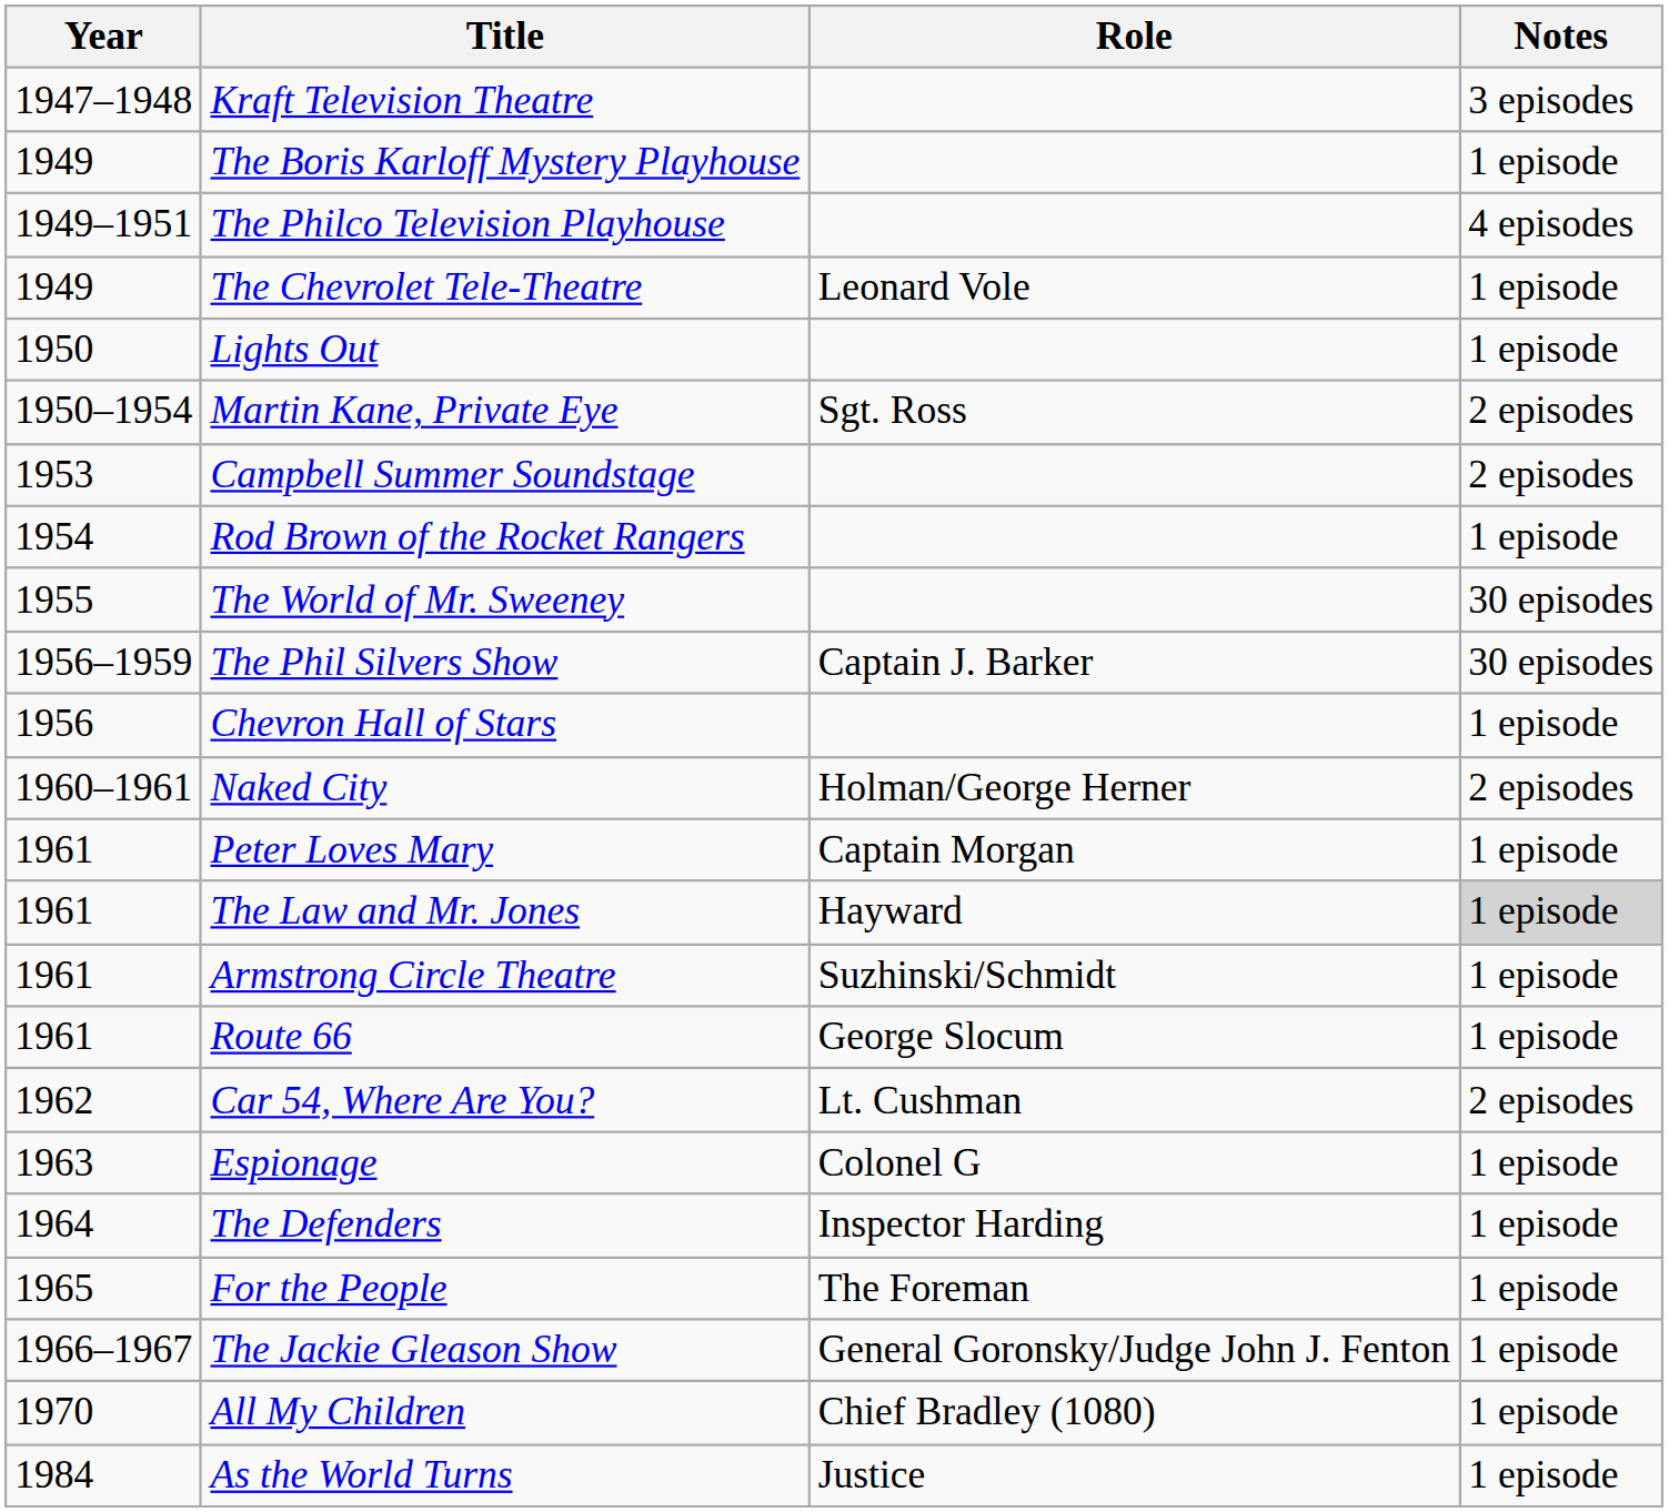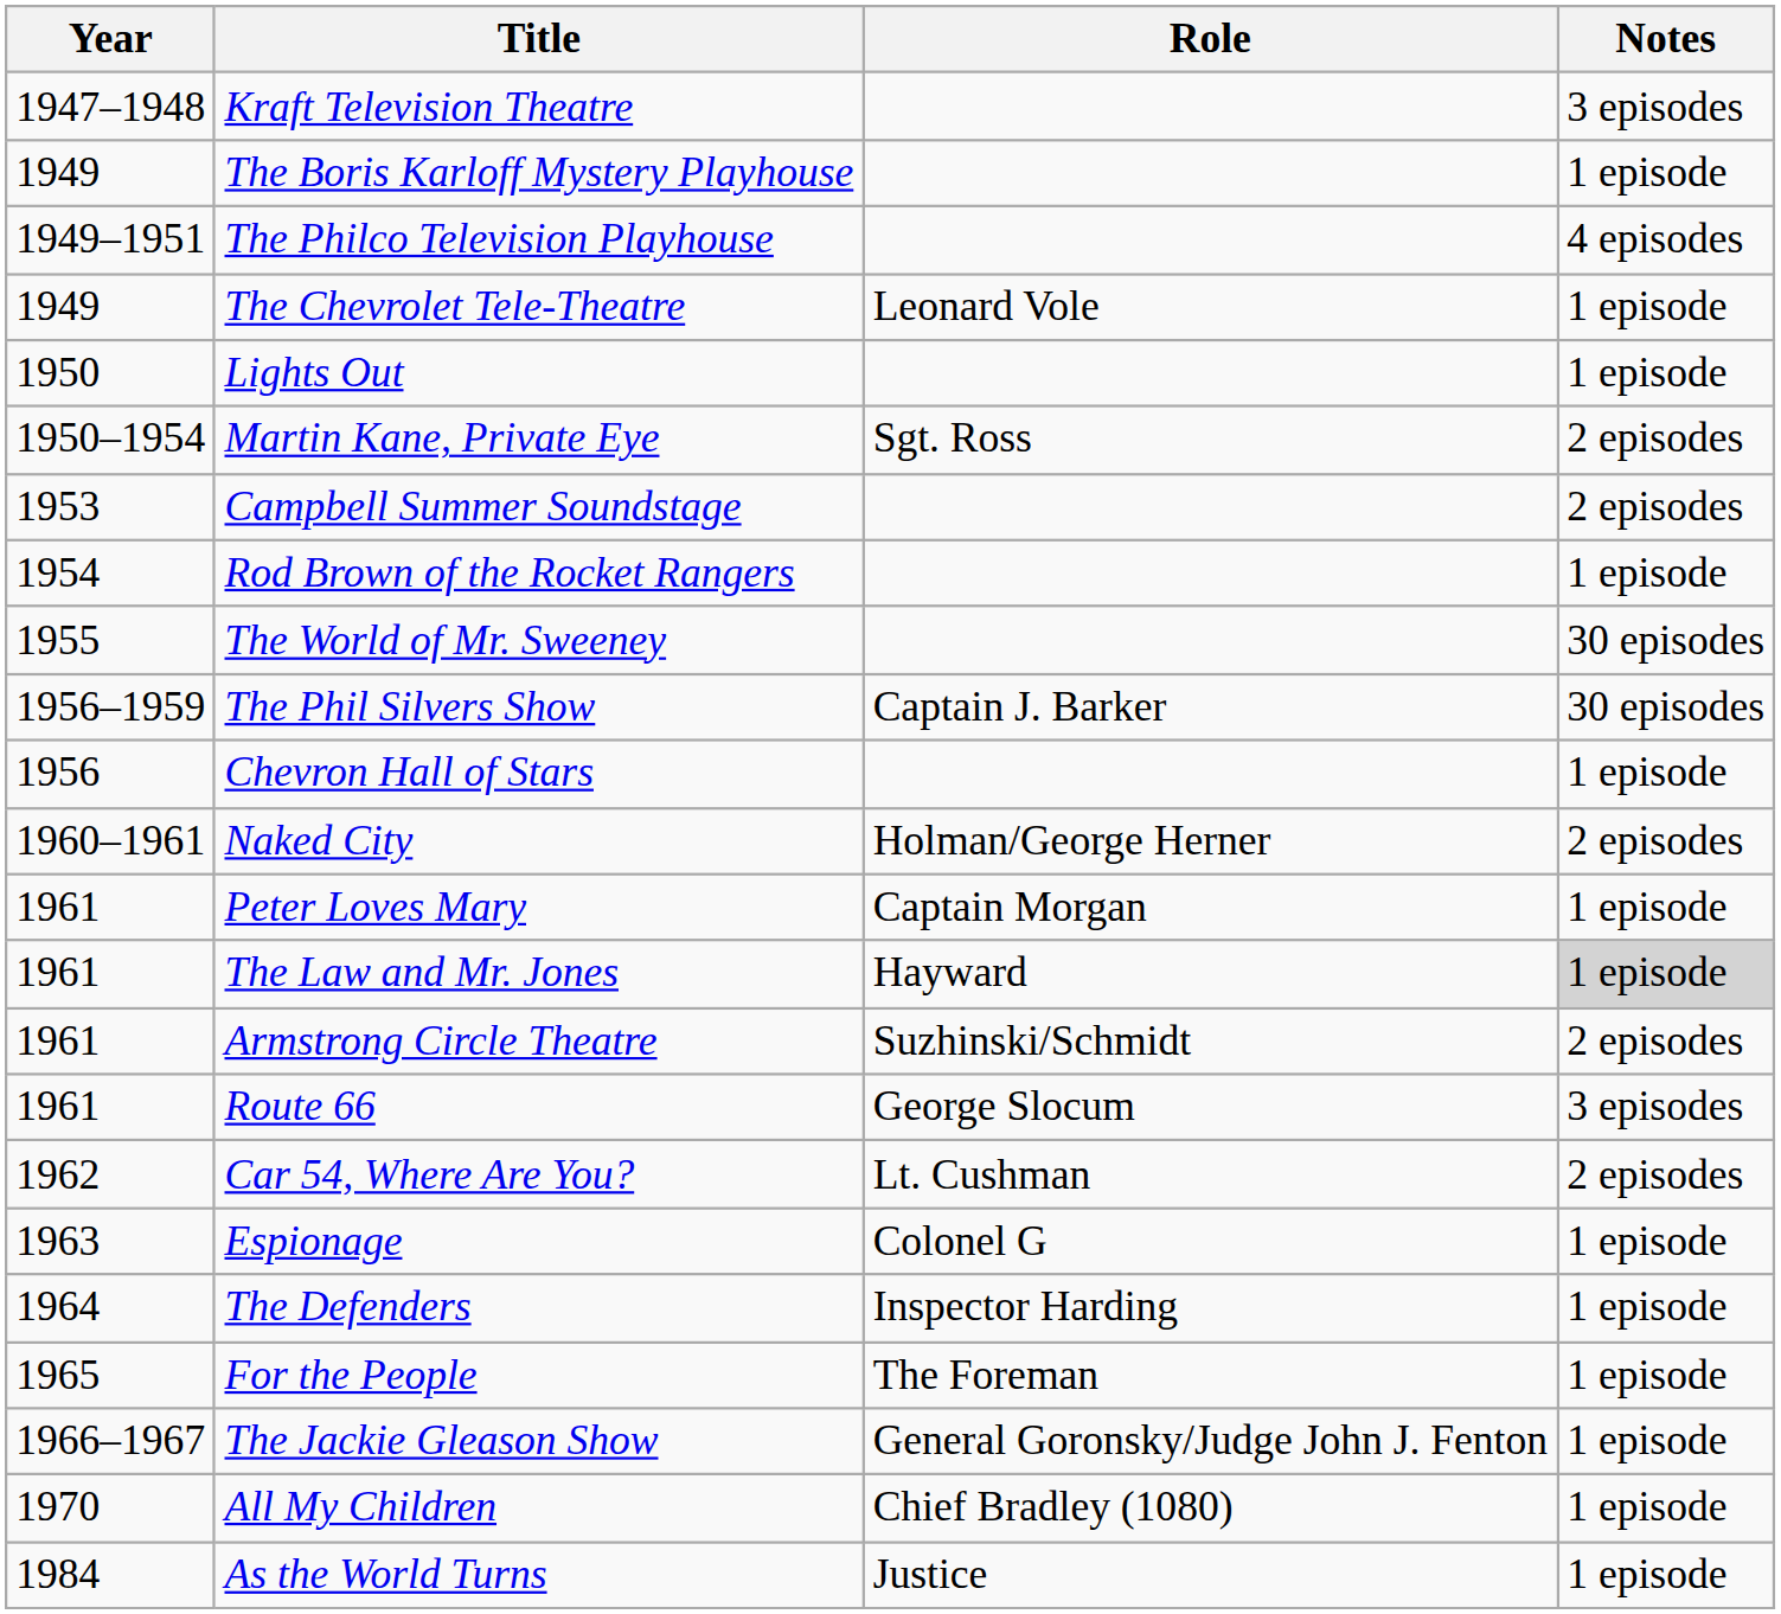 <table class="wikitable">
 <tr>
 <th>Year</th>
 <th>Title</th>
 <th>Role</th>
 <th>Notes</th>
 </tr>
 <tr>
 <td>1947–1948</td>
 <td><em><a href='#'>Kraft Television Theatre</a></em></td>
 <td></td>
 <td>3 episodes</td>
 </tr>
 <tr>
 <td>1949</td>
 <td><em><a href='#'>The Boris Karloff Mystery Playhouse</a></em></td>
 <td></td>
 <td>1 episode</td>
 </tr>
 <tr>
 <td>1949–1951</td>
 <td><em><a href='#'>The Philco Television Playhouse</a></em></td>
 <td></td>
 <td>4 episodes</td>
 </tr>
 <tr>
 <td>1949</td>
 <td><em><a href='#'>The Chevrolet Tele-Theatre</a></em></td>
 <td>Leonard Vole</td>
 <td>1 episode</td>
 </tr>
 <tr>
 <td>1950</td>
 <td><em><a href='#'>Lights Out</a></em></td>
 <td></td>
 <td>1 episode</td>
 </tr>
 <tr>
 <td>1950–1954</td>
 <td><em><a href='#'>Martin Kane, Private Eye</a></em></td>
 <td>Sgt. Ross</td>
 <td>2 episodes</td>
 </tr>
 <tr>
 <td>1953</td>
 <td><em><a href='#'>Campbell Summer Soundstage</a></em></td>
 <td></td>
 <td>2 episodes</td>
 </tr>
 <tr>
 <td>1954</td>
 <td><em><a href='#'>Rod Brown of the Rocket Rangers</a></em></td>
 <td></td>
 <td>1 episode</td>
 </tr>
 <tr>
 <td>1955</td>
 <td><em><a href='#'>The World of Mr. Sweeney</a></em></td>
 <td></td>
 <td>30 episodes</td>
 </tr>
 <tr>
 <td>1956–1959</td>
 <td><em><a href='#'>The Phil Silvers Show</a></em></td>
 <td>Captain J. Barker</td>
 <td>30 episodes</td>
 </tr>
 <tr>
 <td>1956</td>
 <td><em><a href='#'>Chevron Hall of Stars</a></em></td>
 <td></td>
 <td>1 episode</td>
 </tr>
 <tr>
 <td>1960–1961</td>
 <td><em><a href='#'>Naked City</a></em></td>
 <td>Holman/George Herner</td>
 <td>2 episodes</td>
 </tr>
 <tr>
 <td>1961</td>
 <td><em><a href='#'>Peter Loves Mary</a></em></td>
 <td>Captain Morgan</td>
 <td>1 episode</td>
 </tr>
 <tr>
 <td>1961</td>
 <td><em><a href='#'>The Law and Mr. Jones</a></em></td>
 <td>Hayward</td>
 <td style="background: lightgrey;">1 episode</td>
 </tr>
 <tr>
 <td>1961</td>
 <td><em><a href='#'>Armstrong Circle Theatre</a></em></td>
 <td>Suzhinski/Schmidt</td>
-<td>1 episode</td>
+<td>2 episodes</td>
 </tr>
 <tr>
 <td>1961</td>
 <td><em><a href='#'>Route 66</a></em></td>
 <td>George Slocum</td>
-<td>1 episode</td>
+<td>3 episodes</td>
 </tr>
 <tr>
 <td>1962</td>
 <td><em><a href='#'>Car 54, Where Are You?</a></em></td>
 <td>Lt. Cushman</td>
 <td>2 episodes</td>
 </tr>
 <tr>
 <td>1963</td>
 <td><em><a href='#'>Espionage</a></em></td>
 <td>Colonel G</td>
 <td>1 episode</td>
 </tr>
 <tr>
 <td>1964</td>
 <td><em><a href='#'>The Defenders</a></em></td>
 <td>Inspector Harding</td>
 <td>1 episode</td>
 </tr>
 <tr>
 <td>1965</td>
 <td><em><a href='#'>For the People</a></em></td>
 <td>The Foreman</td>
 <td>1 episode</td>
 </tr>
 <tr>
 <td>1966–1967</td>
 <td><em><a href='#'>The Jackie Gleason Show</a></em></td>
 <td>General Goronsky/Judge John J. Fenton</td>
 <td>1 episode</td>
 </tr>
 <tr>
 <td>1970</td>
 <td><em><a href='#'>All My Children</a></em></td>
 <td>Chief Bradley (1080)</td>
 <td>1 episode</td>
 </tr>
 <tr>
 <td>1984</td>
 <td><em><a href='#'>As the World Turns</a></em></td>
 <td>Justice</td>
 <td>1 episode</td>
 </tr>
 </table>
